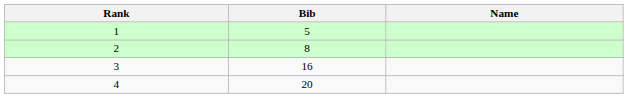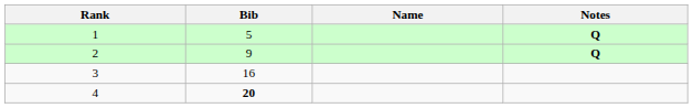 <table class="wikitable" style="text-align:center;" width=70%>
 <tr>
 <th>Rank</th>
 <th>Bib</th>
 <th>Name</th>
+<th>Notes</th>
 </tr>
 <tr bgcolor="#ccffcc">
 <td>1</td>
 <td>5</td>
 <td align=left></td>
+<td><strong>Q</strong></td>
 </tr>
 <tr bgcolor="#ccffcc">
 <td>2</td>
-<td>8</td>
+<td>9</td>
 <td align=left></td>
+<td><strong>Q</strong></td>
 </tr>
 <tr>
 <td>3</td>
 <td>16</td>
 <td align=left></td>
+<td></td>
 </tr>
 <tr>
 <td>4</td>
-<td>20</td>
+<td><strong>20</strong></td>
 <td align=left></td>
+<td></td>
 </tr>
 </table>
